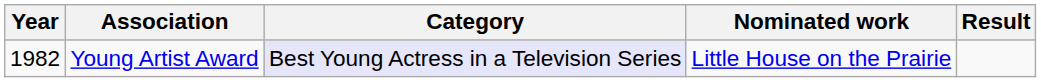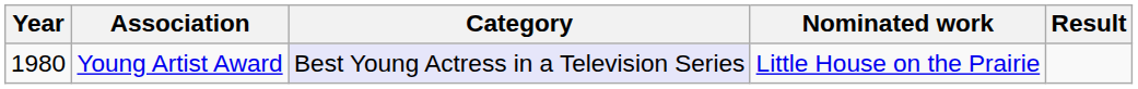 <table class="wikitable sortable">
 <tr>
 <th>Year</th>
 <th>Association</th>
 <th>Category</th>
 <th>Nominated work</th>
 <th>Result</th>
 </tr>
 <tr>
-<td>1982</td>
+<td>1980</td>
 <td><a href='#'>Young Artist Award</a></td>
 <td style="background: lavender;">Best Young Actress in a Television Series</td>
 <td><a href='#'>Little House on the Prairie</a></td>
 <td></td>
 </tr>
 </table>
